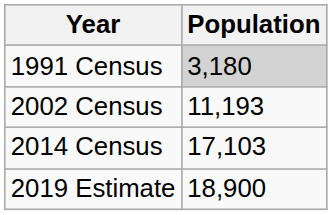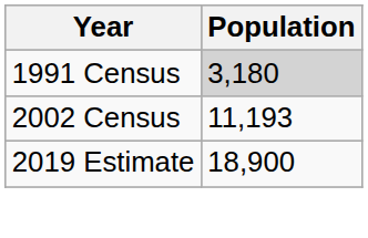 <table class="wikitable">
 <tr>
 <th>Year</th>
 <th>Population</th>
 </tr>
 <tr>
 <td>1991 Census</td>
 <td style="background: lightgrey;">3,180</td>
 </tr>
 <tr>
 <td>2002 Census</td>
 <td>11,193</td>
 </tr>
 <tr>
-<td>2014 Census</td>
-<td>17,103</td>
-</tr>
-<tr>
 <td>2019 Estimate</td>
 <td>18,900</td>
 </tr>
 </table>
